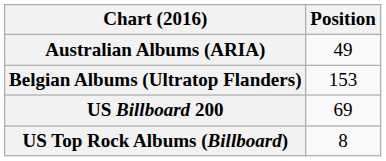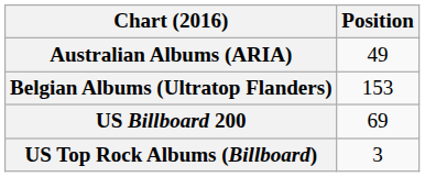 <table class="wikitable sortable plainrowheaders" style="text-align:center">
 <tr>
 <th scope="col">Chart (2016)</th>
 <th scope="col">Position</th>
 </tr>
 <tr>
 <th scope="row">Australian Albums (ARIA)</th>
 <td>49</td>
 </tr>
 <tr>
 <th scope="row">Belgian Albums (Ultratop Flanders)</th>
 <td>153</td>
 </tr>
 <tr>
 <th scope="row">US <em>Billboard</em> 200</th>
 <td>69</td>
 </tr>
 <tr>
 <th scope="row">US Top Rock Albums (<em>Billboard</em>)</th>
-<td>8</td>
+<td>3</td>
 </tr>
 </table>
